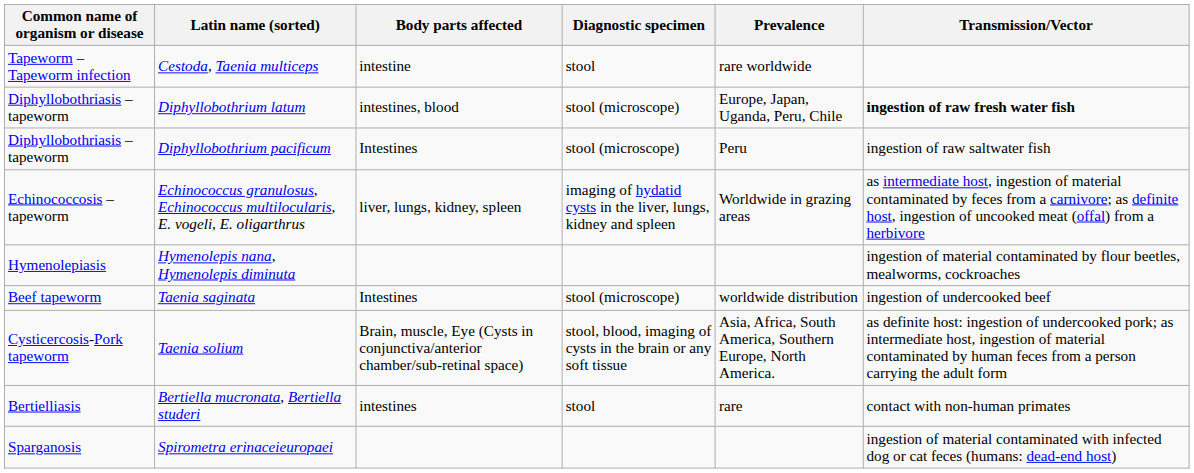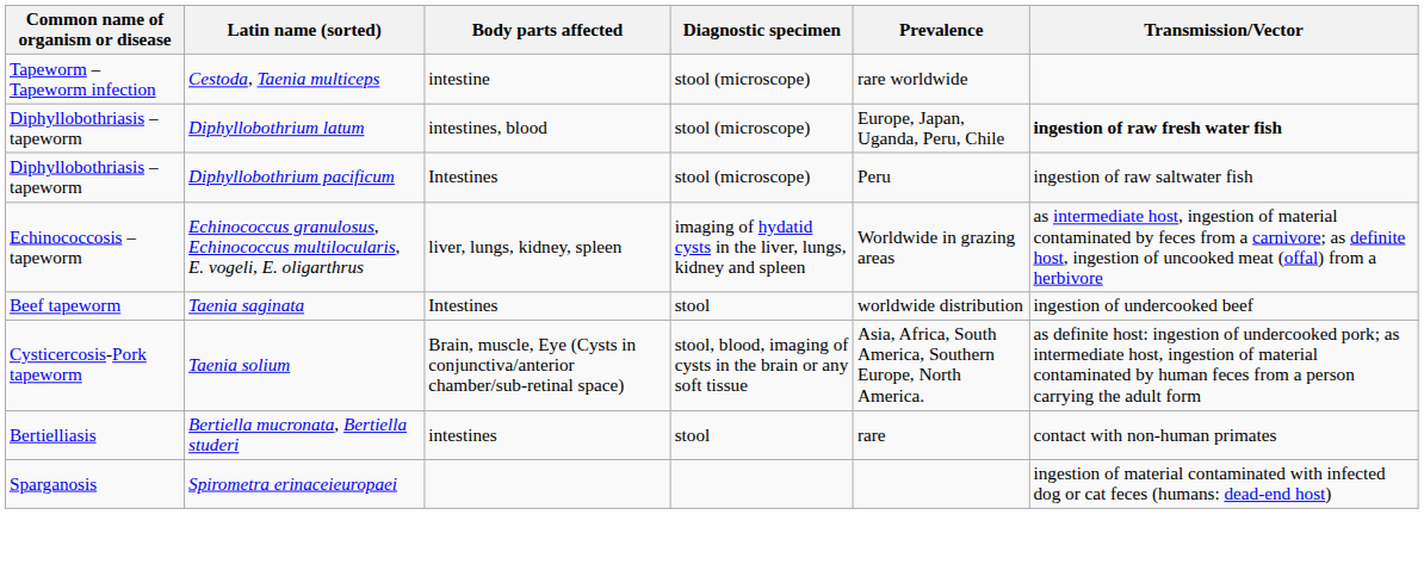 <table class="wikitable sortable">
 <tr>
 <th>Common name of organism or disease</th>
 <th>Latin name (sorted)</th>
 <th>Body parts affected</th>
 <th>Diagnostic specimen</th>
 <th>Prevalence</th>
 <th>Transmission/Vector</th>
 </tr>
 <tr>
 <td><a href='#'>Tapeworm</a> – <a href='#'>Tapeworm infection</a></td>
 <td><em><a href='#'>Cestoda</a></em>, <em><a href='#'>Taenia multiceps</a></em></td>
 <td>intestine</td>
-<td>stool</td>
+<td>stool (microscope)</td>
 <td>rare worldwide</td>
 <td></td>
 </tr>
 <tr>
 <td><a href='#'>Diphyllobothriasis</a> – tapeworm</td>
 <td><em><a href='#'>Diphyllobothrium latum</a></em></td>
 <td>intestines, blood</td>
 <td>stool (microscope)</td>
 <td>Europe, Japan, Uganda, Peru, Chile</td>
 <td><strong>ingestion of raw fresh water fish</strong></td>
 </tr>
 <tr>
 <td><a href='#'>Diphyllobothriasis</a> – tapeworm</td>
 <td><em><a href='#'>Diphyllobothrium pacificum</a></em></td>
 <td>Intestines</td>
 <td>stool (microscope)</td>
 <td>Peru</td>
 <td>ingestion of raw saltwater fish</td>
 </tr>
 <tr>
 <td><a href='#'>Echinococcosis</a> – tapeworm</td>
 <td><em><a href='#'>Echinococcus granulosus</a></em>, <em><a href='#'>Echinococcus multilocularis</a></em>, <em>E. vogeli</em>, <em>E. oligarthrus</em></td>
 <td>liver, lungs, kidney, spleen</td>
 <td>imaging of <a href='#'>hydatid cysts</a> in the liver, lungs, kidney and spleen</td>
 <td>Worldwide in grazing areas</td>
 <td>as <a href='#'>intermediate host</a>, ingestion of material contaminated by feces from a <a href='#'>carnivore</a>; as <a href='#'>definite host</a>, ingestion of uncooked meat (<a href='#'>offal</a>) from a <a href='#'>herbivore</a></td>
 </tr>
 <tr>
-<td><a href='#'>Hymenolepiasis</a></td>
-<td><em><a href='#'>Hymenolepis nana</a></em>, <em><a href='#'>Hymenolepis diminuta</a></em></td>
-<td></td>
-<td></td>
-<td></td>
-<td>ingestion of material contaminated by flour beetles, mealworms, cockroaches</td>
-</tr>
-<tr>
 <td><a href='#'>Beef tapeworm</a></td>
 <td><em><a href='#'>Taenia saginata</a></em></td>
 <td>Intestines</td>
-<td>stool (microscope)</td>
+<td>stool</td>
 <td>worldwide distribution</td>
 <td>ingestion of undercooked beef</td>
 </tr>
 <tr>
 <td><a href='#'>Cysticercosis</a>-<a href='#'>Pork tapeworm</a></td>
 <td><em><a href='#'>Taenia solium</a></em></td>
 <td>Brain, muscle, Eye (Cysts in conjunctiva/anterior chamber/sub-retinal space)</td>
 <td>stool, blood, imaging of cysts in the brain or any soft tissue</td>
 <td>Asia, Africa, South America, Southern Europe, North America.</td>
 <td>as definite host: ingestion of undercooked pork; as intermediate host, ingestion of material contaminated by human feces from a person carrying the adult form</td>
 </tr>
 <tr>
 <td><a href='#'>Bertielliasis</a></td>
 <td><em><a href='#'>Bertiella mucronata</a></em>, <em><a href='#'>Bertiella studeri</a></em></td>
 <td>intestines</td>
 <td>stool</td>
 <td>rare</td>
 <td>contact with non-human primates</td>
 </tr>
 <tr>
 <td><a href='#'>Sparganosis</a></td>
 <td><em><a href='#'>Spirometra erinaceieuropaei</a></em></td>
 <td></td>
 <td></td>
 <td></td>
 <td>ingestion of material contaminated with infected dog or cat feces (humans: <a href='#'>dead-end host</a>)</td>
 </tr>
 </table>
